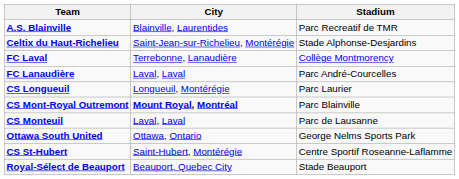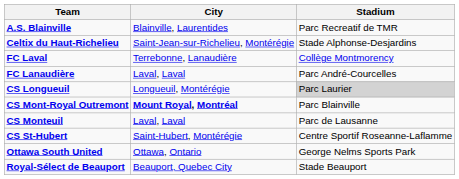 <table class="wikitable" style="text-align:left">
 <tr>
 <th>Team</th>
 <th>City</th>
 <th>Stadium</th>
 </tr>
 <tr>
 <td><strong><a href='#'>A.S. Blainville</a></strong></td>
 <td><a href='#'>Blainville</a>, <a href='#'>Laurentides</a></td>
 <td>Parc Recreatif de TMR</td>
 </tr>
 <tr>
 <td><strong><a href='#'>Celtix du Haut-Richelieu</a></strong></td>
 <td><a href='#'>Saint-Jean-sur-Richelieu</a>, <a href='#'>Montérégie</a></td>
 <td>Stade Alphonse-Desjardins</td>
 </tr>
 <tr>
 <td><strong><a href='#'>FC Laval</a></strong></td>
 <td><a href='#'>Terrebonne</a>, <a href='#'>Lanaudière</a></td>
 <td><a href='#'>Collège Montmorency</a></td>
 </tr>
 <tr>
 <td><strong><a href='#'>FC Lanaudière</a></strong></td>
 <td><a href='#'>Laval</a>, <a href='#'>Laval</a></td>
 <td>Parc André-Courcelles</td>
 </tr>
 <tr>
 <td><strong><a href='#'>CS Longueuil</a></strong></td>
 <td><a href='#'>Longueuil</a>, <a href='#'>Montérégie</a></td>
-<td>Parc Laurier</td>
+<td style="background: lightgrey;">Parc Laurier</td>
 </tr>
 <tr>
 <td><strong><a href='#'>CS Mont-Royal Outremont</a></strong></td>
 <td><strong><a href='#'>Mount Royal</a>, <a href='#'>Montréal</a></strong></td>
 <td>Parc Blainville</td>
 </tr>
 <tr>
 <td><strong><a href='#'>CS Monteuil</a></strong></td>
 <td><a href='#'>Laval</a>, <a href='#'>Laval</a></td>
 <td>Parc de Lausanne</td>
 </tr>
 <tr>
+<td><strong><a href='#'>CS St-Hubert</a></strong></td>
+<td><a href='#'>Saint-Hubert</a>,  <a href='#'>Montérégie</a></td>
+<td>Centre Sportif Roseanne-Laflamme</td>
+</tr>
+<tr>
 <td><strong><a href='#'>Ottawa South United</a></strong></td>
 <td><a href='#'>Ottawa</a>, <a href='#'>Ontario</a></td>
 <td>George Nelms Sports Park</td>
-</tr>
-<tr>
-<td><strong><a href='#'>CS St-Hubert</a></strong></td>
-<td><a href='#'>Saint-Hubert</a>,  <a href='#'>Montérégie</a></td>
-<td>Centre Sportif Roseanne-Laflamme</td>
 </tr>
 <tr>
 <td><strong><a href='#'>Royal-Sélect de Beauport</a></strong></td>
 <td><a href='#'>Beauport, Quebec City</a></td>
 <td>Stade Beauport</td>
 </tr>
 </table>
